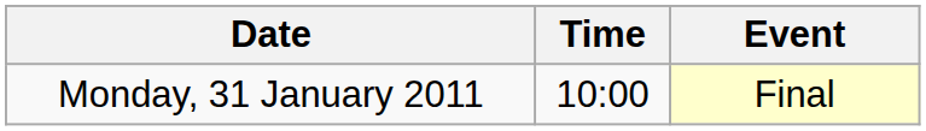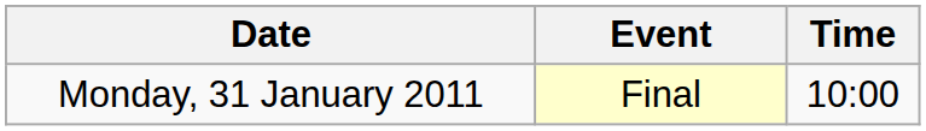 <table class = "wikitable" style="text-align:center;">
 <tr>
 <th width=220>Date</th>
+<th width=100>Event</th>
 <th width=50>Time</th>
-<th width=100>Event</th>
 </tr>
 <tr>
 <td>Monday, 31 January 2011</td>
+<td bgcolor=ffffcc>Final</td>
 <td>10:00</td>
-<td bgcolor=ffffcc>Final</td>
 </tr>
 </table>
